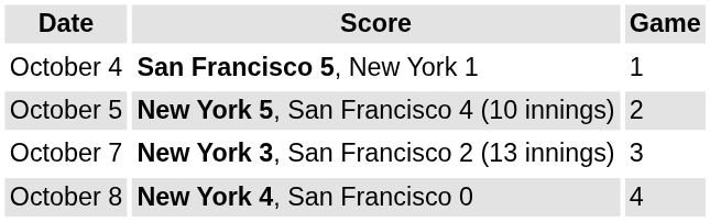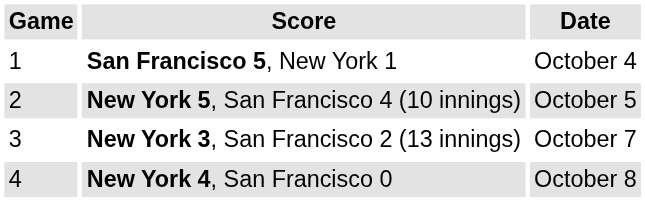 <table border="0" cellspacing="3" cellpadding="3">
 <tr style="background: #e3e3e3;">
+<th>Game</th>
+<th>Score</th>
 <th>Date</th>
-<th>Score</th>
-<th>Game</th>
 </tr>
 <tr>
+<td>1</td>
+<td><strong>San Francisco 5</strong>, New York 1</td>
 <td>October 4</td>
-<td><strong>San Francisco 5</strong>, New York 1</td>
-<td>1</td>
 </tr>
 <tr style="background: #e3e3e3;">
+<td>2</td>
+<td><strong>New York 5</strong>, San Francisco 4 (10 innings)</td>
 <td>October 5</td>
-<td><strong>New York 5</strong>, San Francisco 4 (10 innings)</td>
-<td>2</td>
 </tr>
 <tr>
+<td>3</td>
+<td><strong>New York 3</strong>, San Francisco 2 (13 innings)</td>
 <td>October 7</td>
-<td><strong>New York 3</strong>, San Francisco 2 (13 innings)</td>
-<td>3</td>
 </tr>
 <tr style="background: #e3e3e3;">
+<td>4</td>
+<td><strong>New York 4</strong>, San Francisco 0</td>
 <td>October 8</td>
-<td><strong>New York 4</strong>, San Francisco 0</td>
-<td>4</td>
 </tr>
 </table>
